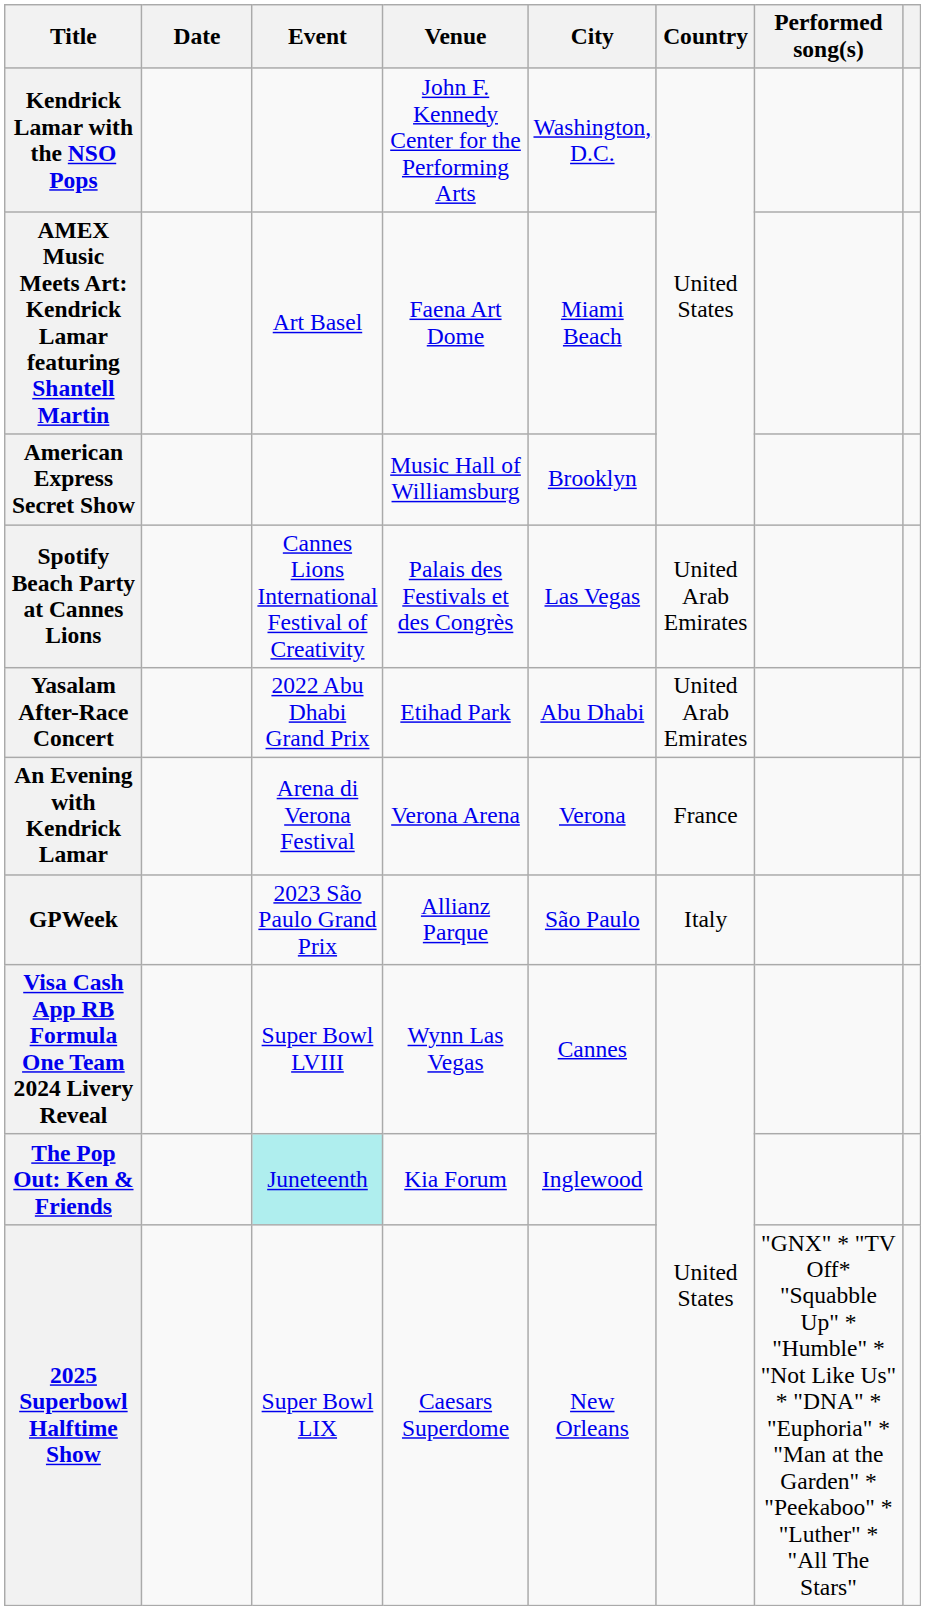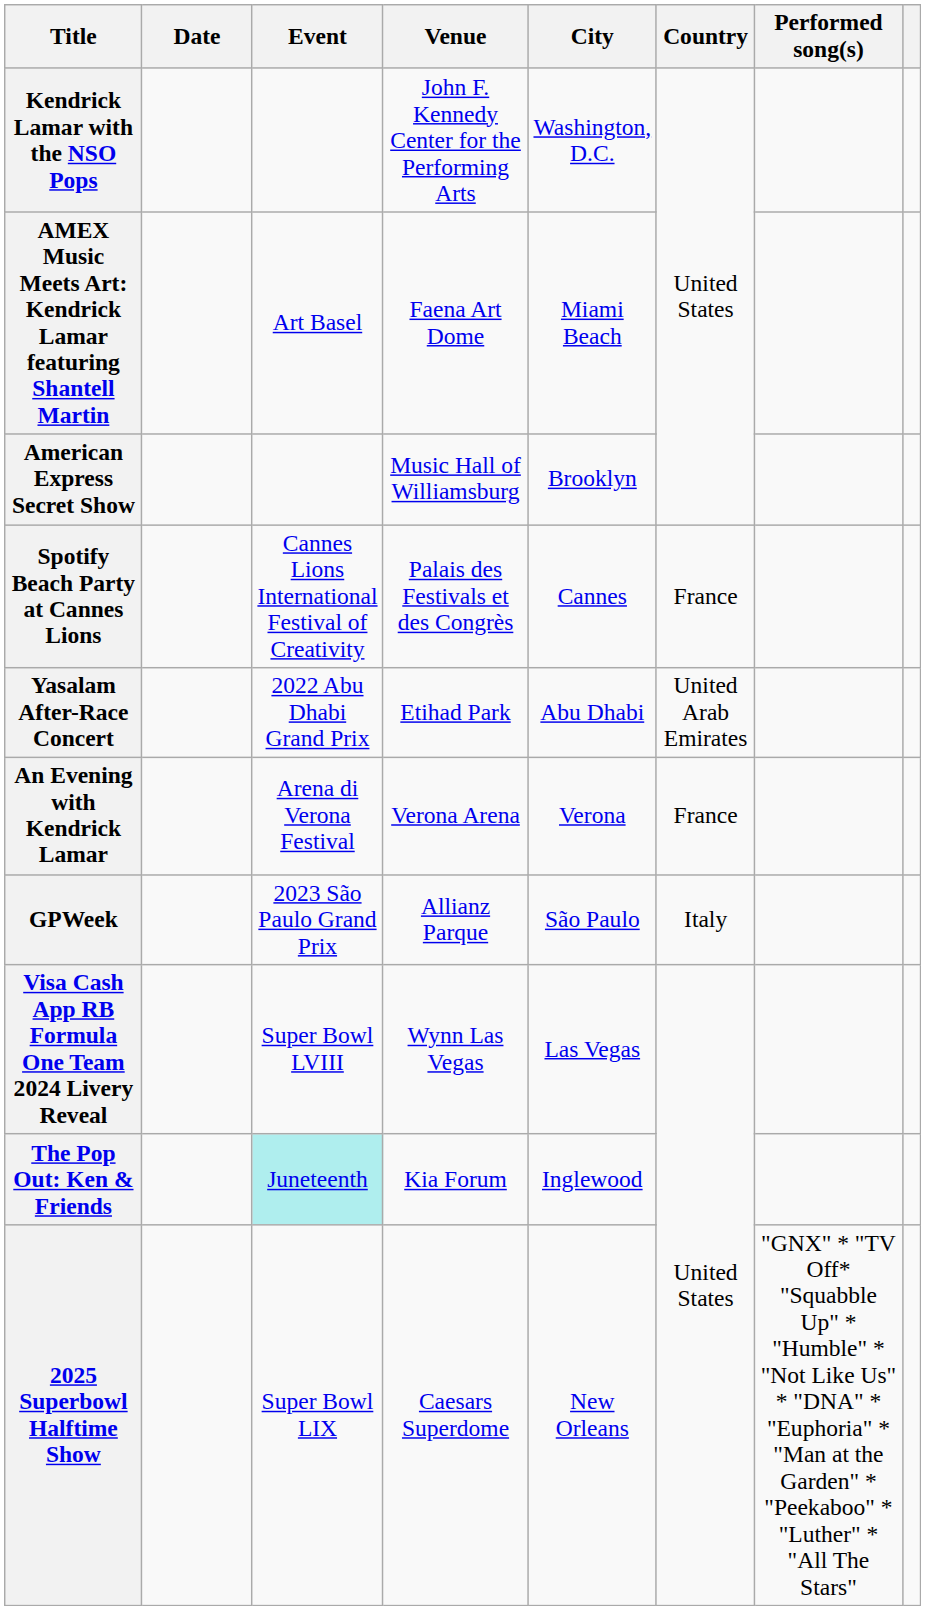 <table class="wikitable sortable plainrowheaders" style="text-align:center;" width=100%>
 <tr>
 <th style="width:15%;">Title</th>
 <th style="width:12%;">Date</th>
 <th style="width:10%;">Event</th>
 <th>Venue</th>
 <th style="width:8%;">City</th>
 <th>Country</th>
 <th>Performed song(s)</th>
 <th scope="col" width=2% class="unsortable"></th>
 </tr>
 <tr>
 <th scope="row">Kendrick Lamar with the <a href='#'>NSO Pops</a></th>
 <td></td>
 <td></td>
 <td><a href='#'>John F. Kennedy Center for the Performing Arts</a></td>
 <td><a href='#'>Washington, D.C.</a></td>
 <td rowspan="3">United States</td>
 <td></td>
 <td align="center"><br></td>
 </tr>
 <tr>
 <th scope="row">AMEX Music Meets Art: Kendrick Lamar featuring <a href='#'>Shantell Martin</a></th>
 <td></td>
 <td><a href='#'>Art Basel</a></td>
 <td><a href='#'>Faena Art Dome</a></td>
 <td><a href='#'>Miami Beach</a></td>
 <td></td>
 <td align="center"><br></td>
 </tr>
 <tr>
 <th scope="row">American Express Secret Show</th>
 <td></td>
 <td></td>
 <td><a href='#'>Music Hall of Williamsburg</a></td>
 <td><a href='#'>Brooklyn</a></td>
 <td></td>
 <td align="center"><br></td>
 </tr>
 <tr>
 <th scope="row">Spotify Beach Party at Cannes Lions</th>
 <td></td>
 <td><a href='#'>Cannes Lions International Festival of Creativity</a></td>
 <td><a href='#'>Palais des Festivals et des Congrès</a></td>
-<td><a href='#'>Las Vegas</a></td>
-<td>United Arab Emirates</td>
+<td><a href='#'>Cannes</a></td>
+<td>France</td>
 <td></td>
 <td align="center"><br></td>
 </tr>
 <tr>
 <th scope="row">Yasalam After-Race Concert</th>
 <td></td>
 <td><a href='#'>2022 Abu Dhabi Grand Prix</a></td>
 <td><a href='#'>Etihad Park</a></td>
 <td><a href='#'>Abu Dhabi</a></td>
 <td>United Arab Emirates</td>
 <td></td>
 <td align="center"><br></td>
 </tr>
 <tr>
 <th scope="row">An Evening with Kendrick Lamar</th>
 <td></td>
 <td><a href='#'>Arena di Verona Festival</a></td>
 <td><a href='#'>Verona Arena</a></td>
 <td><a href='#'>Verona</a></td>
 <td>France</td>
 <td></td>
 <td align="center"></td>
 </tr>
 <tr>
 <th scope="row">GPWeek</th>
 <td></td>
 <td><a href='#'>2023 São Paulo Grand Prix</a></td>
 <td><a href='#'>Allianz Parque</a></td>
 <td><a href='#'>São Paulo</a></td>
 <td>Italy</td>
 <td></td>
 <td align="center"></td>
 </tr>
 <tr>
 <th scope="row"><a href='#'>Visa Cash App RB Formula One Team</a> 2024 Livery Reveal</th>
 <td></td>
 <td><a href='#'>Super Bowl LVIII</a></td>
 <td><a href='#'>Wynn Las Vegas</a></td>
-<td><a href='#'>Cannes</a></td>
+<td><a href='#'>Las Vegas</a></td>
 <td rowspan="3">United States</td>
 <td></td>
 <td align="center"></td>
 </tr>
 <tr>
 <th scope="row"><a href='#'>The Pop Out: Ken & Friends</a></th>
 <td></td>
 <td style="background: paleturquoise;"><a href='#'>Juneteenth</a></td>
 <td><a href='#'>Kia Forum</a></td>
 <td><a href='#'>Inglewood</a></td>
 <td></td>
 <td align="center"></td>
 </tr>
 <tr>
 <th scope="row"><a href='#'>2025 Superbowl Halftime Show</a></th>
 <td></td>
 <td><a href='#'>Super Bowl LIX</a></td>
 <td><a href='#'>Caesars Superdome</a></td>
 <td><a href='#'>New Orleans</a></td>
 <td>"GNX" * "TV Off* "Squabble Up" * "Humble" * "Not Like Us" * "DNA" * "Euphoria" * "Man at the Garden" * "Peekaboo" * "Luther" * "All The Stars"</td>
 <td></td>
 </tr>
 </table>
